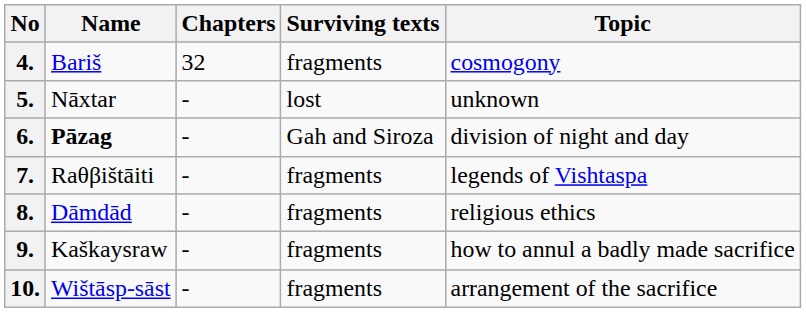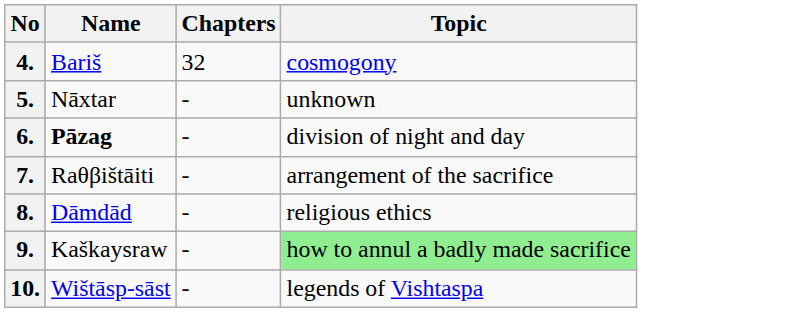 <table class=wikitable>
 <tr>
 <th scope=col>No</th>
 <th scope=col>Name</th>
 <th scope=col>Chapters</th>
-<th scope="col">Surviving texts</th>
 <th scope=col>Topic</th>
 </tr>
 <tr>
 <th scope=row>4.</th>
 <td><a href='#'>Bariš</a></td>
 <td>32</td>
-<td>fragments</td>
 <td><a href='#'>cosmogony</a></td>
 </tr>
 <tr>
 <th scope=row>5.</th>
 <td>Nāxtar</td>
 <td>-</td>
-<td>lost</td>
 <td>unknown</td>
 </tr>
 <tr>
 <th scope=row>6.</th>
 <td><strong>Pāzag</strong></td>
 <td>-</td>
-<td>Gah and Siroza</td>
 <td>division of night and day</td>
 </tr>
 <tr>
 <th scope=row>7.</th>
 <td>Raθβištāiti</td>
 <td>-</td>
-<td>fragments</td>
-<td>legends of <a href='#'>Vishtaspa</a></td>
+<td>arrangement of the sacrifice</td>
 </tr>
 <tr>
 <th scope=row>8.</th>
 <td><a href='#'>Dāmdād</a></td>
 <td>-</td>
-<td>fragments</td>
 <td>religious ethics</td>
 </tr>
 <tr>
 <th scope=row>9.</th>
 <td>Kaškaysraw</td>
 <td>-</td>
-<td>fragments</td>
-<td>how to annul a badly made sacrifice</td>
+<td style="background: lightgreen;">how to annul a badly made sacrifice</td>
 </tr>
 <tr>
 <th scope=row>10.</th>
 <td><a href='#'>Wištāsp-sāst</a></td>
 <td>-</td>
-<td>fragments</td>
-<td>arrangement of the sacrifice</td>
+<td>legends of <a href='#'>Vishtaspa</a></td>
 </tr>
 </table>
